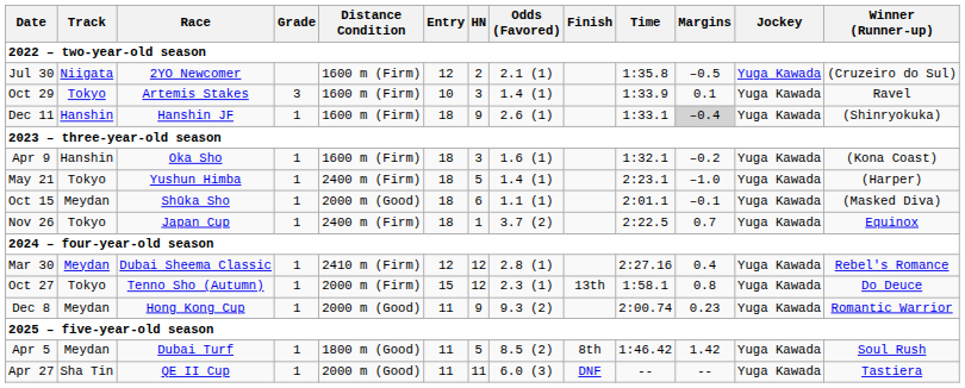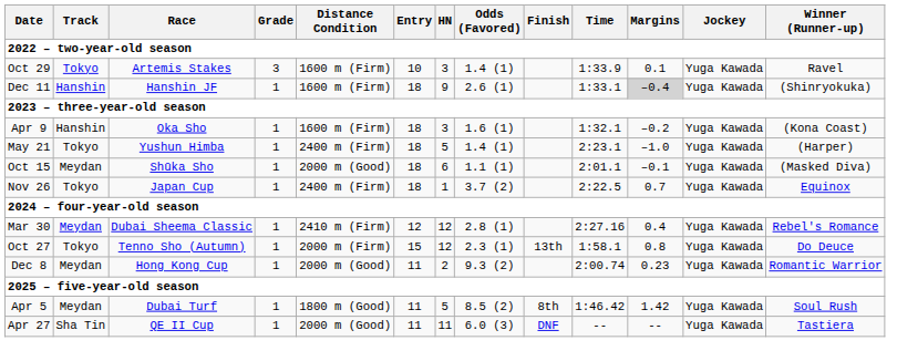 <table class="wikitable" style="border-collapse: collapse; font-size: 90%; text-align: center; white-space: nowrap;">
 <tr>
 <th>Date</th>
 <th>Track</th>
 <th>Race</th>
 <th>Grade</th>
 <th>Distance<br>Condition</th>
 <th>Entry</th>
 <th>HN</th>
 <th>Odds<br>(Favored)</th>
 <th>Finish</th>
 <th>Time</th>
 <th>Margins</th>
 <th>Jockey</th>
 <th>Winner<br>(Runner-up)</th>
 </tr>
 <tr style="background-color:white">
 <td colspan="13" align="left"><strong>2022 – two-year-old season</strong></td>
-</tr>
-<tr>
-<td>Jul 30</td>
-<td><a href='#'>Niigata</a></td>
-<td><a href='#'>2YO Newcomer</a></td>
-<td></td>
-<td>1600 m (Firm)</td>
-<td>12</td>
-<td>2</td>
-<td>2.1 (1)</td>
-<td></td>
-<td>1:35.8</td>
-<td>–0.5</td>
-<td><a href='#'>Yuga Kawada</a></td>
-<td>(Cruzeiro do Sul)</td>
 </tr>
 <tr>
 <td>Oct 29</td>
 <td><a href='#'>Tokyo</a></td>
 <td><a href='#'>Artemis Stakes</a></td>
 <td>3</td>
 <td>1600 m (Firm)</td>
 <td>10</td>
 <td>3</td>
 <td>1.4 (1)</td>
 <td></td>
 <td>1:33.9</td>
 <td>0.1</td>
 <td>Yuga Kawada</td>
 <td>Ravel</td>
 </tr>
 <tr>
 <td>Dec 11</td>
 <td><a href='#'>Hanshin</a></td>
 <td><a href='#'>Hanshin JF</a></td>
 <td>1</td>
 <td>1600 m (Firm)</td>
 <td>18</td>
 <td>9</td>
 <td>2.6 (1)</td>
 <td></td>
 <td>1:33.1</td>
 <td style="background: lightgrey;">–0.4</td>
 <td>Yuga Kawada</td>
 <td>(Shinryokuka)</td>
 </tr>
 <tr style="background-color:white">
 <td colspan="13" align="left"><strong>2023 – three-year-old season</strong></td>
 </tr>
 <tr>
 <td>Apr 9</td>
 <td>Hanshin</td>
 <td><a href='#'>Oka Sho</a></td>
 <td>1</td>
 <td>1600 m (Firm)</td>
 <td>18</td>
 <td>3</td>
 <td>1.6 (1)</td>
 <td></td>
 <td>1:32.1</td>
 <td>–0.2</td>
 <td>Yuga Kawada</td>
 <td>(Kona Coast)</td>
 </tr>
 <tr>
 <td>May 21</td>
 <td>Tokyo</td>
 <td><a href='#'>Yushun Himba</a></td>
 <td>1</td>
 <td>2400 m (Firm)</td>
 <td>18</td>
 <td>5</td>
 <td>1.4 (1)</td>
 <td></td>
 <td>2:23.1</td>
 <td>–1.0</td>
 <td>Yuga Kawada</td>
 <td>(Harper)</td>
 </tr>
 <tr>
 <td>Oct 15</td>
 <td>Meydan</td>
 <td><a href='#'>Shūka Sho</a></td>
 <td>1</td>
 <td>2000 m (Good)</td>
 <td>18</td>
 <td>6</td>
 <td>1.1 (1)</td>
 <td></td>
 <td>2:01.1</td>
 <td>–0.1</td>
 <td>Yuga Kawada</td>
 <td>(Masked Diva)</td>
 </tr>
 <tr>
 <td>Nov 26</td>
 <td>Tokyo</td>
 <td><a href='#'>Japan Cup</a></td>
 <td>1</td>
 <td>2400 m (Firm)</td>
 <td>18</td>
 <td>1</td>
 <td>3.7 (2)</td>
 <td></td>
 <td>2:22.5</td>
 <td>0.7</td>
 <td>Yuga Kawada</td>
 <td><a href='#'>Equinox</a></td>
 </tr>
 <tr style="background-color:white">
 <td colspan="13" align="left"><strong>2024 – four-year-old season</strong></td>
 </tr>
 <tr>
 <td>Mar 30</td>
 <td><a href='#'>Meydan</a></td>
 <td><a href='#'>Dubai Sheema Classic</a></td>
 <td>1</td>
 <td>2410 m (Firm)</td>
 <td>12</td>
 <td>12</td>
 <td>2.8 (1)</td>
 <td></td>
 <td>2:27.16</td>
 <td>0.4</td>
 <td>Yuga Kawada</td>
 <td><a href='#'>Rebel's Romance</a></td>
 </tr>
 <tr>
 <td>Oct 27</td>
 <td>Tokyo</td>
 <td><a href='#'>Tenno Sho (Autumn)</a></td>
 <td>1</td>
 <td>2000 m (Firm)</td>
 <td>15</td>
 <td>12</td>
 <td>2.3 (1)</td>
 <td>13th</td>
 <td>1:58.1</td>
 <td>0.8</td>
 <td>Yuga Kawada</td>
 <td><a href='#'>Do Deuce</a></td>
 </tr>
 <tr>
 <td>Dec 8</td>
 <td>Meydan</td>
 <td><a href='#'>Hong Kong Cup</a></td>
 <td>1</td>
 <td>2000 m (Good)</td>
 <td>11</td>
-<td>9</td>
+<td>2</td>
 <td>9.3 (2)</td>
 <td></td>
 <td>2:00.74</td>
 <td>0.23</td>
 <td>Yuga Kawada</td>
 <td><a href='#'>Romantic Warrior</a></td>
 </tr>
 <tr style="background-color:white">
 <td colspan="13" align="left"><strong>2025 – five-year-old season</strong></td>
 </tr>
 <tr>
 <td>Apr 5</td>
 <td>Meydan</td>
 <td><a href='#'>Dubai Turf</a></td>
 <td>1</td>
 <td>1800 m (Good)</td>
 <td>11</td>
 <td>5</td>
 <td>8.5 (2)</td>
 <td>8th</td>
 <td>1:46.42</td>
 <td>1.42</td>
 <td>Yuga Kawada</td>
 <td><a href='#'>Soul Rush</a></td>
 </tr>
 <tr>
 <td>Apr 27</td>
 <td>Sha Tin</td>
 <td><a href='#'>QE II Cup</a></td>
 <td>1</td>
 <td>2000 m (Good)</td>
 <td>11</td>
 <td>11</td>
 <td>6.0 (3)</td>
 <td><a href='#'>DNF</a></td>
 <td>--</td>
 <td>--</td>
 <td>Yuga Kawada</td>
 <td><a href='#'>Tastiera</a></td>
 </tr>
 </table>
